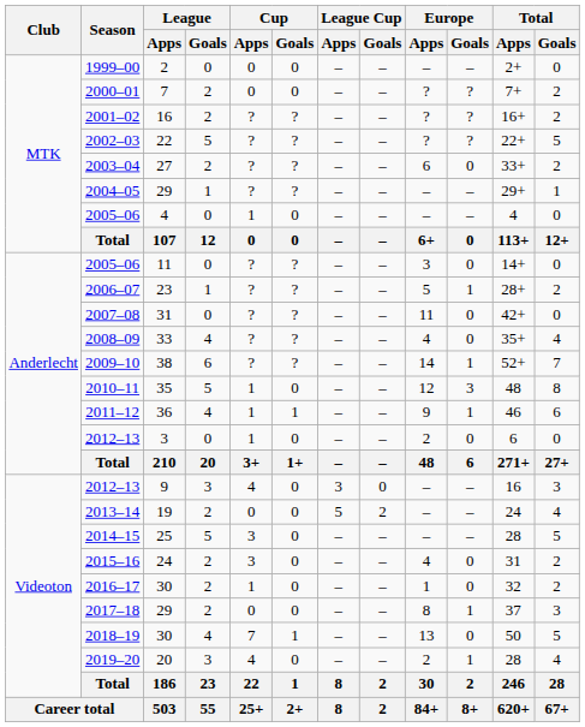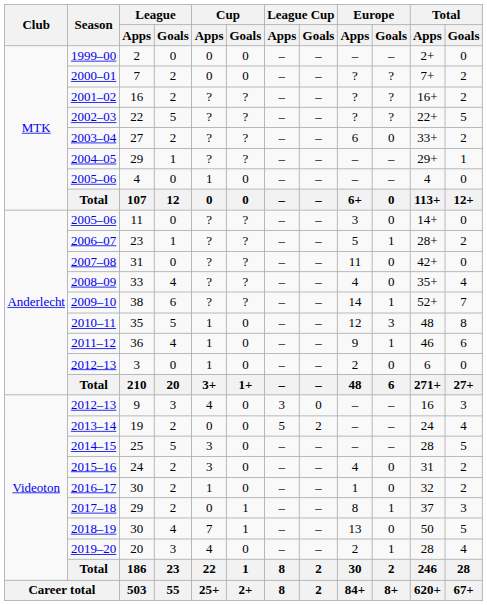 <table class="wikitable" style="text-align:center">
 <tr>
 <th rowspan="2">Club</th>
 <th rowspan="2">Season</th>
 <th colspan="2">League</th>
 <th colspan="2">Cup</th>
 <th colspan="2">League Cup</th>
 <th colspan="2">Europe</th>
 <th colspan="2">Total</th>
 </tr>
 <tr>
 <th>Apps</th>
 <th>Goals</th>
 <th>Apps</th>
 <th>Goals</th>
 <th>Apps</th>
 <th>Goals</th>
 <th>Apps</th>
 <th>Goals</th>
 <th>Apps</th>
 <th>Goals</th>
 </tr>
 <tr>
 <td rowspan="8"><a href='#'>MTK</a></td>
 <td><a href='#'>1999–00</a></td>
 <td>2</td>
 <td>0</td>
 <td>0</td>
 <td>0</td>
 <td>–</td>
 <td>–</td>
 <td>–</td>
 <td>–</td>
 <td>2+</td>
 <td>0</td>
 </tr>
 <tr>
 <td><a href='#'>2000–01</a></td>
 <td>7</td>
 <td>2</td>
 <td>0</td>
 <td>0</td>
 <td>–</td>
 <td>–</td>
 <td>?</td>
 <td>?</td>
 <td>7+</td>
 <td>2</td>
 </tr>
 <tr>
 <td><a href='#'>2001–02</a></td>
 <td>16</td>
 <td>2</td>
 <td>?</td>
 <td>?</td>
 <td>–</td>
 <td>–</td>
 <td>?</td>
 <td>?</td>
 <td>16+</td>
 <td>2</td>
 </tr>
 <tr>
 <td><a href='#'>2002–03</a></td>
 <td>22</td>
 <td>5</td>
 <td>?</td>
 <td>?</td>
 <td>–</td>
 <td>–</td>
 <td>?</td>
 <td>?</td>
 <td>22+</td>
 <td>5</td>
 </tr>
 <tr>
 <td><a href='#'>2003–04</a></td>
 <td>27</td>
 <td>2</td>
 <td>?</td>
 <td>?</td>
 <td>–</td>
 <td>–</td>
 <td>6</td>
 <td>0</td>
 <td>33+</td>
 <td>2</td>
 </tr>
 <tr>
 <td><a href='#'>2004–05</a></td>
 <td>29</td>
 <td>1</td>
 <td>?</td>
 <td>?</td>
 <td>–</td>
 <td>–</td>
 <td>–</td>
 <td>–</td>
 <td>29+</td>
 <td>1</td>
 </tr>
 <tr>
 <td><a href='#'>2005–06</a></td>
 <td>4</td>
 <td>0</td>
 <td>1</td>
 <td>0</td>
 <td>–</td>
 <td>–</td>
 <td>–</td>
 <td>–</td>
 <td>4</td>
 <td>0</td>
 </tr>
 <tr>
 <th>Total</th>
 <th>107</th>
 <th>12</th>
 <th>0</th>
 <th>0</th>
 <th>–</th>
 <th>–</th>
 <th>6+</th>
 <th>0</th>
 <th>113+</th>
 <th>12+</th>
 </tr>
 <tr>
 <td rowspan="9"><a href='#'>Anderlecht</a></td>
 <td><a href='#'>2005–06</a></td>
 <td>11</td>
 <td>0</td>
 <td>?</td>
 <td>?</td>
 <td>–</td>
 <td>–</td>
 <td>3</td>
 <td>0</td>
 <td>14+</td>
 <td>0</td>
 </tr>
 <tr>
 <td><a href='#'>2006–07</a></td>
 <td>23</td>
 <td>1</td>
 <td>?</td>
 <td>?</td>
 <td>–</td>
 <td>–</td>
 <td>5</td>
 <td>1</td>
 <td>28+</td>
 <td>2</td>
 </tr>
 <tr>
 <td><a href='#'>2007–08</a></td>
 <td>31</td>
 <td>0</td>
 <td>?</td>
 <td>?</td>
 <td>–</td>
 <td>–</td>
 <td>11</td>
 <td>0</td>
 <td>42+</td>
 <td>0</td>
 </tr>
 <tr>
 <td><a href='#'>2008–09</a></td>
 <td>33</td>
 <td>4</td>
 <td>?</td>
 <td>?</td>
 <td>–</td>
 <td>–</td>
 <td>4</td>
 <td>0</td>
 <td>35+</td>
 <td>4</td>
 </tr>
 <tr>
 <td><a href='#'>2009–10</a></td>
 <td>38</td>
 <td>6</td>
 <td>?</td>
 <td>?</td>
 <td>–</td>
 <td>–</td>
 <td>14</td>
 <td>1</td>
 <td>52+</td>
 <td>7</td>
 </tr>
 <tr>
 <td><a href='#'>2010–11</a></td>
 <td>35</td>
 <td>5</td>
 <td>1</td>
 <td>0</td>
 <td>–</td>
 <td>–</td>
 <td>12</td>
 <td>3</td>
 <td>48</td>
 <td>8</td>
 </tr>
 <tr>
 <td><a href='#'>2011–12</a></td>
 <td>36</td>
 <td>4</td>
 <td>1</td>
-<td>1</td>
+<td>0</td>
 <td>–</td>
 <td>–</td>
 <td>9</td>
 <td>1</td>
 <td>46</td>
 <td>6</td>
 </tr>
 <tr>
 <td><a href='#'>2012–13</a></td>
 <td>3</td>
 <td>0</td>
 <td>1</td>
 <td>0</td>
 <td>–</td>
 <td>–</td>
 <td>2</td>
 <td>0</td>
 <td>6</td>
 <td>0</td>
 </tr>
 <tr>
 <th>Total</th>
 <th>210</th>
 <th>20</th>
 <th>3+</th>
 <th>1+</th>
 <th>–</th>
 <th>–</th>
 <th>48</th>
 <th>6</th>
 <th>271+</th>
 <th>27+</th>
 </tr>
 <tr>
 <td rowspan="9"><a href='#'>Videoton</a></td>
 <td><a href='#'>2012–13</a></td>
 <td>9</td>
 <td>3</td>
 <td>4</td>
 <td>0</td>
 <td>3</td>
 <td>0</td>
 <td>–</td>
 <td>–</td>
 <td>16</td>
 <td>3</td>
 </tr>
 <tr>
 <td><a href='#'>2013–14</a></td>
 <td>19</td>
 <td>2</td>
 <td>0</td>
 <td>0</td>
 <td>5</td>
 <td>2</td>
 <td>–</td>
 <td>–</td>
 <td>24</td>
 <td>4</td>
 </tr>
 <tr>
 <td><a href='#'>2014–15</a></td>
 <td>25</td>
 <td>5</td>
 <td>3</td>
 <td>0</td>
 <td>–</td>
 <td>–</td>
 <td>–</td>
 <td>–</td>
 <td>28</td>
 <td>5</td>
 </tr>
 <tr>
 <td><a href='#'>2015–16</a></td>
 <td>24</td>
 <td>2</td>
 <td>3</td>
 <td>0</td>
 <td>–</td>
 <td>–</td>
 <td>4</td>
 <td>0</td>
 <td>31</td>
 <td>2</td>
 </tr>
 <tr>
 <td><a href='#'>2016–17</a></td>
 <td>30</td>
 <td>2</td>
 <td>1</td>
 <td>0</td>
 <td>–</td>
 <td>–</td>
 <td>1</td>
 <td>0</td>
 <td>32</td>
 <td>2</td>
 </tr>
 <tr>
 <td><a href='#'>2017–18</a></td>
 <td>29</td>
 <td>2</td>
 <td>0</td>
-<td>0</td>
+<td>1</td>
 <td>–</td>
 <td>–</td>
 <td>8</td>
 <td>1</td>
 <td>37</td>
 <td>3</td>
 </tr>
 <tr>
 <td><a href='#'>2018–19</a></td>
 <td>30</td>
 <td>4</td>
 <td>7</td>
 <td>1</td>
 <td>–</td>
 <td>–</td>
 <td>13</td>
 <td>0</td>
 <td>50</td>
 <td>5</td>
 </tr>
 <tr>
 <td><a href='#'>2019–20</a></td>
 <td>20</td>
 <td>3</td>
 <td>4</td>
 <td>0</td>
 <td>–</td>
 <td>–</td>
 <td>2</td>
 <td>1</td>
 <td>28</td>
 <td>4</td>
 </tr>
 <tr>
 <th>Total</th>
 <th>186</th>
 <th>23</th>
 <th>22</th>
 <th>1</th>
 <th>8</th>
 <th>2</th>
 <th>30</th>
 <th>2</th>
 <th>246</th>
 <th>28</th>
 </tr>
 <tr>
 <th colspan="2">Career total</th>
 <th>503</th>
 <th>55</th>
 <th>25+</th>
 <th>2+</th>
 <th>8</th>
 <th>2</th>
 <th>84+</th>
 <th>8+</th>
 <th>620+</th>
 <th>67+</th>
 </tr>
 </table>
